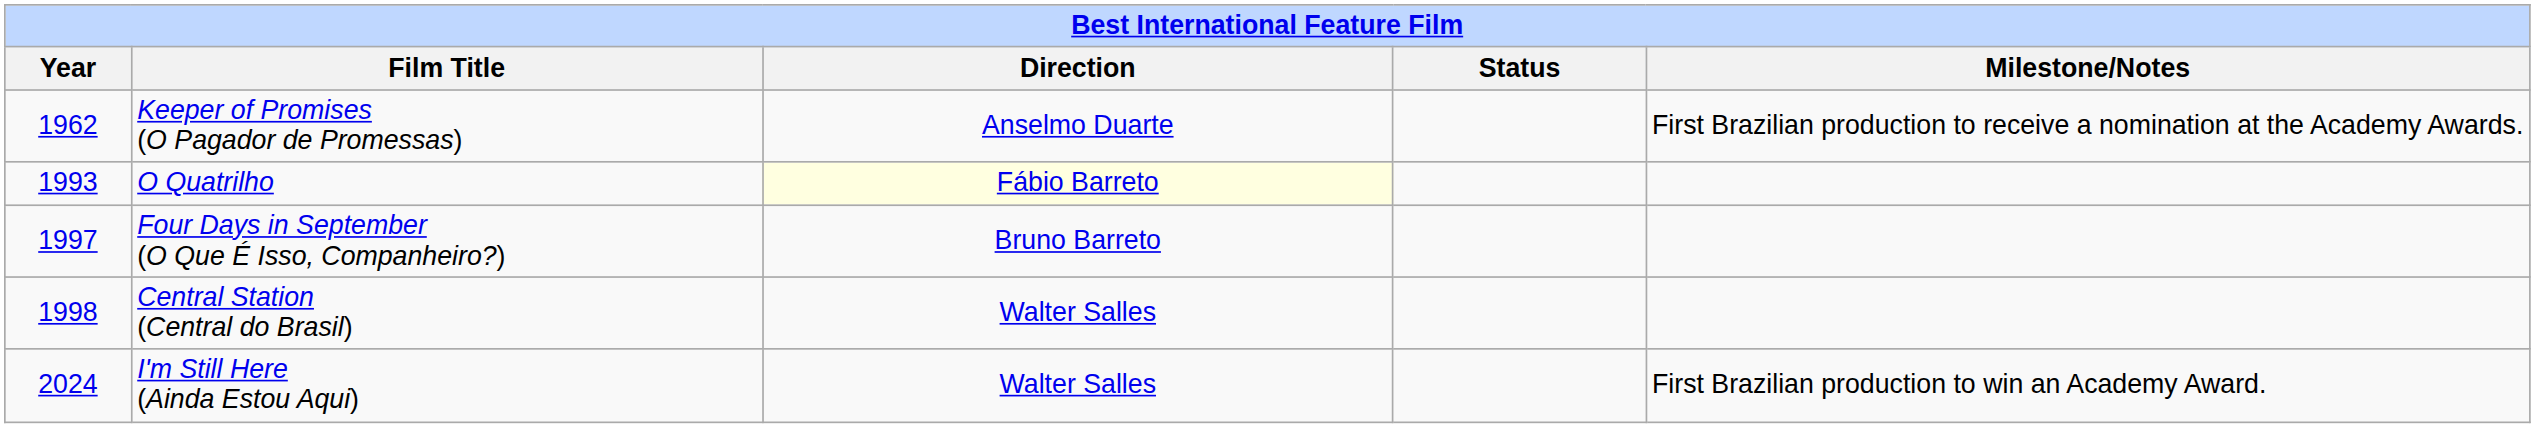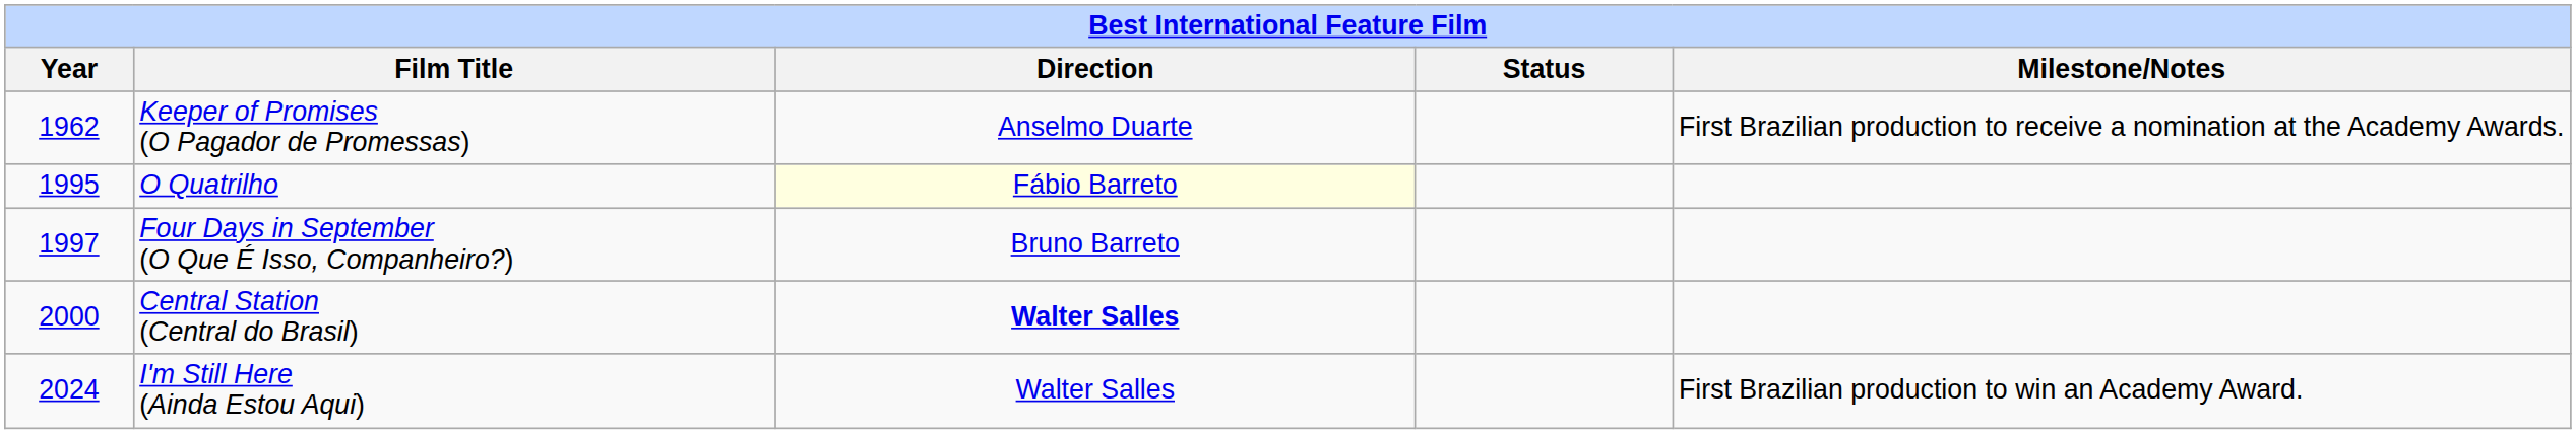 <table class="wikitable" style="text-align: center">
 <tr bgcolor=#bfd7ff>
 <td colspan=6><strong><a href='#'>Best International Feature Film</a></strong></td>
 </tr>
 <tr bgcolor=#ebf5ff>
 <th width=5%>Year</th>
 <th width=25%>Film Title</th>
 <th width=25%>Direction</th>
 <th width=10%>Status</th>
 <th width=35%>Milestone/Notes</th>
 </tr>
 <tr>
 <td><a href='#'>1962</a></td>
 <td style="text-align: left"><em><a href='#'>Keeper of Promises</a></em><br>(<em>O Pagador de Promessas</em>)</td>
 <td><a href='#'>Anselmo Duarte</a></td>
 <td></td>
 <td style="text-align: left">First Brazilian production to receive a nomination at the Academy Awards.</td>
 </tr>
 <tr>
-<td><a href='#'>1993</a></td>
+<td><a href='#'>1995</a></td>
 <td style="text-align: left"><em><a href='#'>O Quatrilho</a></em></td>
 <td style="background: lightyellow;"><a href='#'>Fábio Barreto</a></td>
 <td></td>
 <td style="text-align: left"></td>
 </tr>
 <tr>
 <td><a href='#'>1997</a></td>
 <td style="text-align: left"><em><a href='#'>Four Days in September</a></em><br>(<em>O Que É Isso, Companheiro?</em>)</td>
 <td><a href='#'>Bruno Barreto</a></td>
 <td></td>
 <td style="text-align: left"></td>
 </tr>
 <tr>
-<td><a href='#'>1998</a></td>
+<td><a href='#'>2000</a></td>
 <td style="text-align: left"><em><a href='#'>Central Station</a></em><br>(<em>Central do Brasil</em>)</td>
-<td><a href='#'>Walter Salles</a></td>
+<td><strong><a href='#'>Walter Salles</a></strong></td>
 <td></td>
 <td style="text-align: left"></td>
 </tr>
 <tr>
 <td><a href='#'>2024</a></td>
 <td style="text-align: left"><em><a href='#'>I'm Still Here</a></em><br>(<em>Ainda Estou Aqui</em>)</td>
 <td><a href='#'>Walter Salles</a></td>
 <td></td>
 <td style="text-align: left">First Brazilian production to win an Academy Award.</td>
 </tr>
 </table>
